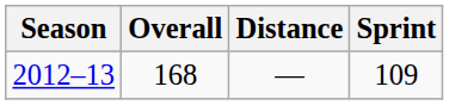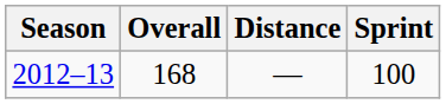 <table class="wikitable sortable" style="text-align:center;">
 <tr>
 <th>Season</th>
 <th>Overall</th>
 <th>Distance</th>
 <th>Sprint</th>
 </tr>
 <tr>
 <td><a href='#'>2012–13</a></td>
 <td>168</td>
 <td>—</td>
-<td>109</td>
+<td>100</td>
 </tr>
 </table>
